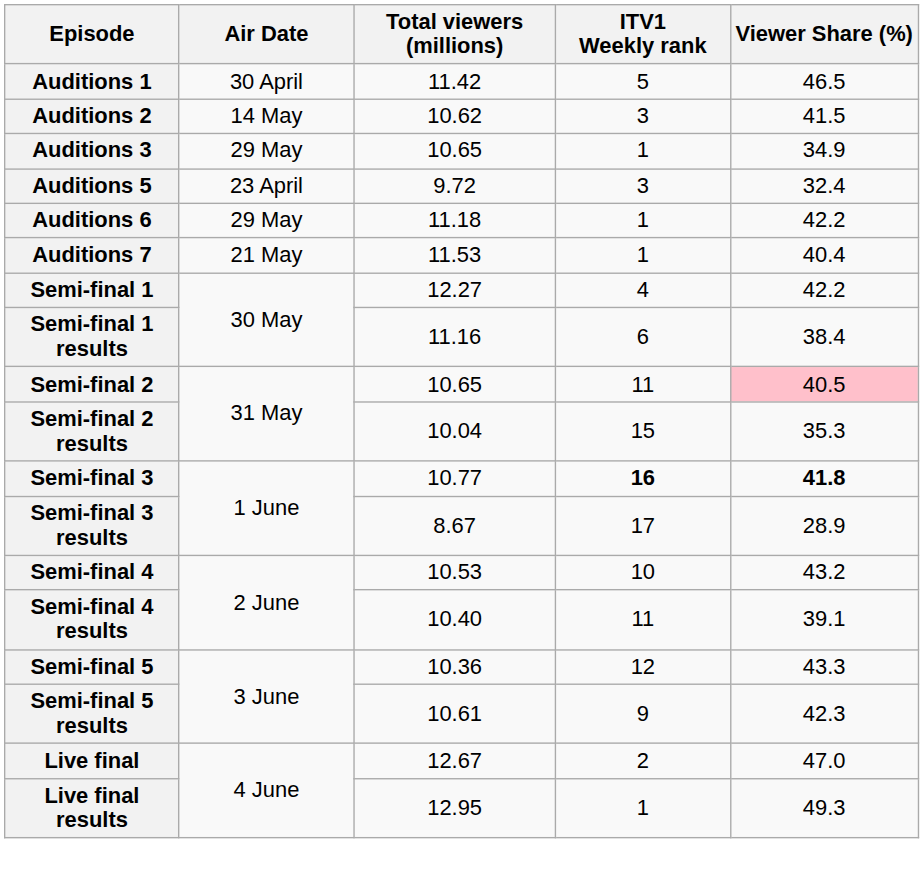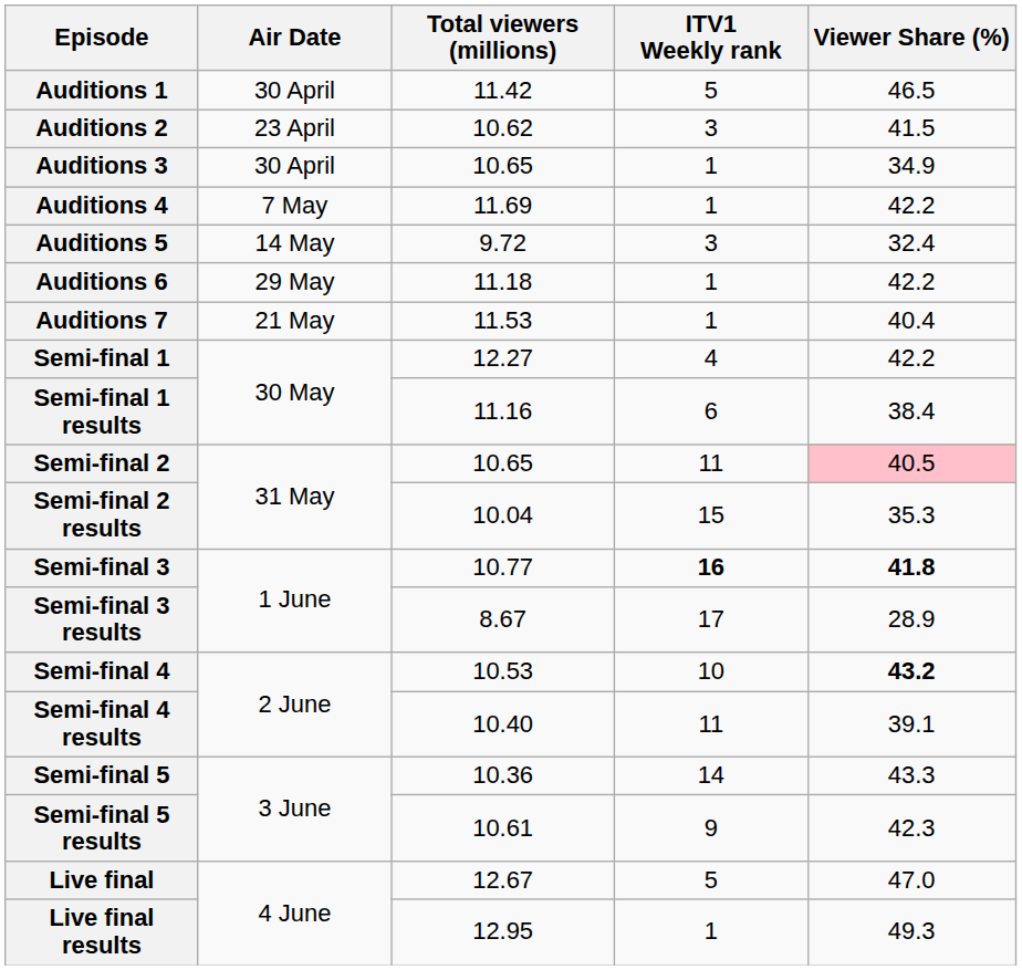 <table class="wikitable sortable" style="text-align:center;">
 <tr>
 <th scope="col" style="width:120px;">Episode</th>
 <th scope="col" style="width:120px;">Air Date</th>
 <th scope="col" style="width:140px;">Total viewers<br>(millions) </th>
 <th scope="col" style="width:120px;">ITV1<br>Weekly rank </th>
 <th scope="col" style="width:130px;">Viewer Share (%)</th>
 </tr>
 <tr>
 <th scope="row">Auditions 1</th>
 <td>30 April</td>
 <td>11.42</td>
 <td>5</td>
 <td>46.5 </td>
 </tr>
 <tr>
 <th scope="row">Auditions 2</th>
-<td>14 May</td>
+<td>23 April</td>
 <td>10.62</td>
 <td>3</td>
 <td>41.5 </td>
 </tr>
 <tr>
 <th scope="row">Auditions 3</th>
-<td>29 May</td>
+<td>30 April</td>
 <td>10.65</td>
 <td>1</td>
 <td>34.9 </td>
 </tr>
 <tr>
+<th scope="row">Auditions 4</th>
+<td>7 May</td>
+<td>11.69</td>
+<td>1</td>
+<td>42.2 </td>
+</tr>
+<tr>
 <th scope="row">Auditions 5</th>
-<td>23 April</td>
+<td>14 May</td>
 <td>9.72</td>
 <td>3</td>
 <td>32.4 </td>
 </tr>
 <tr>
 <th scope="row">Auditions 6</th>
 <td>29 May</td>
 <td>11.18</td>
 <td>1</td>
 <td>42.2 </td>
 </tr>
 <tr>
 <th scope="row">Auditions 7</th>
 <td>21 May</td>
 <td>11.53</td>
 <td>1</td>
 <td>40.4 </td>
 </tr>
 <tr>
 <th scope="row">Semi-final 1</th>
 <td rowspan="2">30 May</td>
 <td>12.27</td>
 <td>4</td>
 <td>42.2 </td>
 </tr>
 <tr>
 <th scope="row">Semi-final 1 results</th>
 <td>11.16</td>
 <td>6</td>
 <td>38.4 </td>
 </tr>
 <tr>
 <th scope="row">Semi-final 2</th>
 <td rowspan="2">31 May</td>
 <td>10.65</td>
 <td>11</td>
 <td style="background: pink;">40.5 </td>
 </tr>
 <tr>
 <th scope="row">Semi-final 2 results</th>
 <td>10.04</td>
 <td>15</td>
 <td>35.3 </td>
 </tr>
 <tr>
 <th scope="row">Semi-final 3</th>
 <td rowspan="2">1 June</td>
 <td>10.77</td>
 <td><strong>16</strong></td>
 <td><strong>41.8 </strong></td>
 </tr>
 <tr>
 <th scope="row">Semi-final 3 results</th>
 <td>8.67</td>
 <td>17</td>
 <td>28.9 </td>
 </tr>
 <tr>
 <th scope="row">Semi-final 4</th>
 <td rowspan="2">2 June</td>
 <td>10.53</td>
 <td>10</td>
-<td>43.2 </td>
+<td><strong>43.2 </strong></td>
 </tr>
 <tr>
 <th scope="row">Semi-final 4 results</th>
 <td>10.40</td>
 <td>11</td>
 <td>39.1 </td>
 </tr>
 <tr>
 <th scope="row">Semi-final 5</th>
 <td rowspan="2">3 June</td>
 <td>10.36</td>
-<td>12</td>
+<td>14</td>
 <td>43.3 </td>
 </tr>
 <tr>
 <th scope="row">Semi-final 5 results</th>
 <td>10.61</td>
 <td>9</td>
 <td>42.3 </td>
 </tr>
 <tr>
 <th scope="row">Live final</th>
 <td rowspan="2">4 June</td>
 <td>12.67</td>
-<td>2</td>
+<td>5</td>
 <td>47.0 </td>
 </tr>
 <tr>
 <th scope="row">Live final results</th>
 <td>12.95</td>
 <td>1</td>
 <td>49.3 </td>
 </tr>
 </table>
